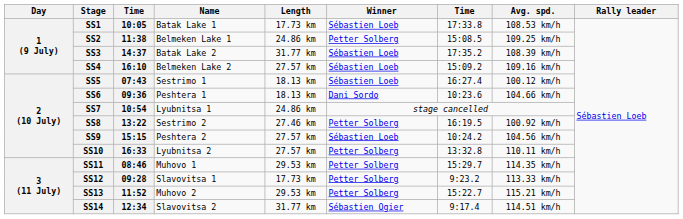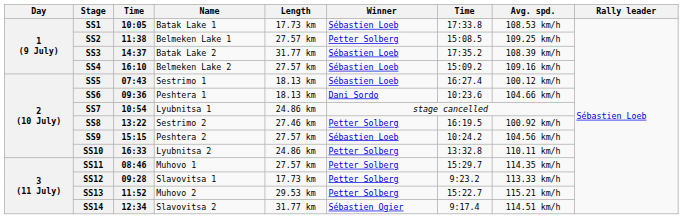 <table class="wikitable" width=100% style="text-align: center; font-size: 90%; max-width: 950px;">
 <tr>
 <th>Day</th>
 <th>Stage</th>
 <th>Time</th>
 <th>Name</th>
 <th>Length</th>
 <th>Winner</th>
 <th>Time</th>
 <th>Avg. spd.</th>
 <th>Rally leader</th>
 </tr>
 <tr>
 <th rowspan=4>1<br>(9 July)</th>
 <th>SS1</th>
 <th>10:05</th>
 <td align=left>Batak Lake 1</td>
 <td>17.73 km</td>
 <td align=left> <a href='#'>Sébastien Loeb</a></td>
 <td>17:33.8</td>
 <td>108.53 km/h</td>
 <td align=left rowspan=14> <a href='#'>Sébastien Loeb</a></td>
 </tr>
 <tr>
 <th>SS2</th>
 <th>11:38</th>
 <td align=left>Belmeken Lake 1</td>
-<td>24.86 km</td>
+<td>27.57 km</td>
 <td align=left> <a href='#'>Petter Solberg</a></td>
 <td>15:08.5</td>
 <td>109.25 km/h</td>
 </tr>
 <tr>
 <th>SS3</th>
 <th>14:37</th>
 <td align=left>Batak Lake 2</td>
 <td>31.77 km</td>
 <td align=left> <a href='#'>Sébastien Loeb</a></td>
 <td>17:35.2</td>
 <td>108.39 km/h</td>
 </tr>
 <tr>
 <th>SS4</th>
 <th>16:10</th>
 <td align=left>Belmeken Lake 2</td>
 <td>27.57 km</td>
 <td align=left> <a href='#'>Sébastien Loeb</a></td>
 <td>15:09.2</td>
 <td>109.16 km/h</td>
 </tr>
 <tr>
 <th rowspan=6>2<br>(10 July)</th>
 <th>SS5</th>
 <th>07:43</th>
 <td align=left>Sestrimo 1</td>
 <td>18.13 km</td>
 <td align=left> <a href='#'>Sébastien Loeb</a></td>
 <td>16:27.4</td>
 <td>100.12 km/h</td>
 </tr>
 <tr>
 <th>SS6</th>
 <th>09:36</th>
 <td align=left>Peshtera 1</td>
 <td>18.13 km</td>
 <td align=left> <a href='#'>Dani Sordo</a></td>
 <td>10:23.6</td>
 <td>104.66 km/h</td>
 </tr>
 <tr>
 <th>SS7</th>
 <th>10:54</th>
 <td align=left>Lyubnitsa 1</td>
 <td>24.86 km</td>
 <td align=center colspan=3><em>stage cancelled</em></td>
 </tr>
 <tr>
 <th>SS8</th>
 <th>13:22</th>
 <td align=left>Sestrimo 2</td>
 <td>27.46 km</td>
 <td align=left> <a href='#'>Petter Solberg</a></td>
 <td>16:19.5</td>
 <td>100.92 km/h</td>
 </tr>
 <tr>
 <th>SS9</th>
 <th>15:15</th>
 <td align=left>Peshtera 2</td>
 <td>27.57 km</td>
 <td align=left> <a href='#'>Sébastien Loeb</a></td>
 <td>10:24.2</td>
 <td>104.56 km/h</td>
 </tr>
 <tr>
 <th>SS10</th>
 <th>16:33</th>
 <td align=left>Lyubnitsa 2</td>
-<td>27.57 km</td>
+<td>24.86 km</td>
 <td align=left> <a href='#'>Petter Solberg</a></td>
 <td>13:32.8</td>
 <td>110.11 km/h</td>
 </tr>
 <tr>
 <th rowspan=4>3<br>(11 July)</th>
 <th>SS11</th>
 <th>08:46</th>
 <td align=left>Muhovo 1</td>
-<td>29.53 km</td>
+<td>27.57 km</td>
 <td align=left> <a href='#'>Petter Solberg</a></td>
 <td>15:29.7</td>
 <td>114.35 km/h</td>
 </tr>
 <tr>
 <th>SS12</th>
 <th>09:28</th>
 <td align=left>Slavovitsa 1</td>
 <td>17.73 km</td>
 <td align=left> <a href='#'>Petter Solberg</a></td>
 <td>9:23.2</td>
 <td>113.33 km/h</td>
 </tr>
 <tr>
 <th>SS13</th>
 <th>11:52</th>
 <td align=left>Muhovo 2</td>
 <td>29.53 km</td>
 <td align=left> <a href='#'>Petter Solberg</a></td>
 <td>15:22.7</td>
 <td>115.21 km/h</td>
 </tr>
 <tr>
 <th>SS14</th>
 <th>12:34</th>
 <td align=left>Slavovitsa 2</td>
 <td>31.77 km</td>
 <td align=left> <a href='#'>Sébastien Ogier</a></td>
 <td>9:17.4</td>
 <td>114.51 km/h</td>
 </tr>
 </table>
